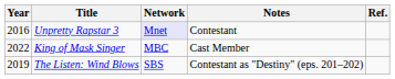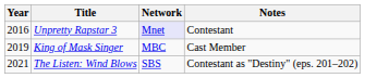 <table class="wikitable plainrowheaders" style="text-align:left;">
 <tr>
 <th>Year</th>
 <th>Title</th>
 <th>Network</th>
 <th>Notes</th>
-<th>Ref.</th>
 </tr>
 <tr>
 <td>2016</td>
 <td><em><a href='#'>Unpretty Rapstar 3</a></em></td>
 <td style="background: lavender;"><a href='#'>Mnet</a></td>
 <td>Contestant</td>
-<td></td>
 </tr>
 <tr>
-<td>2022</td>
+<td>2019</td>
 <td><em><a href='#'>King of Mask Singer</a></em></td>
 <td><a href='#'>MBC</a></td>
 <td>Cast Member</td>
-<td></td>
 </tr>
 <tr>
-<td>2019</td>
+<td>2021</td>
 <td><em><a href='#'>The Listen: Wind Blows</a></em></td>
 <td><a href='#'>SBS</a></td>
 <td>Contestant as "Destiny" (eps. 201–202)</td>
-<td></td>
 </tr>
 </table>
